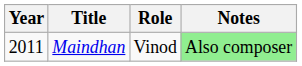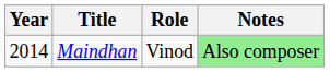 <table class="wikitable">
 <tr>
 <th>Year</th>
 <th>Title</th>
 <th>Role</th>
 <th>Notes</th>
 </tr>
 <tr>
-<td>2011</td>
+<td>2014</td>
 <td><em><a href='#'>Maindhan</a></em></td>
 <td>Vinod</td>
 <td style="background: lightgreen;">Also composer</td>
 </tr>
 </table>
